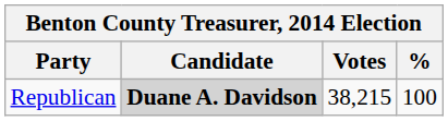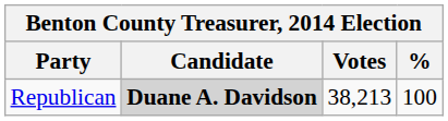 <table class="wikitable">
 <tr>
 <th colspan="4">Benton County Treasurer, 2014 Election</th>
 </tr>
 <tr>
 <th><strong>Party</strong></th>
 <th><strong>Candidate</strong></th>
 <th><strong>Votes</strong></th>
 <th><strong>%</strong></th>
 </tr>
 <tr>
 <td><a href='#'>Republican</a></td>
 <td style="background: lightgrey;"><strong>Duane A. Davidson</strong></td>
-<td>38,215</td>
+<td>38,213</td>
 <td>100</td>
 </tr>
 </table>
